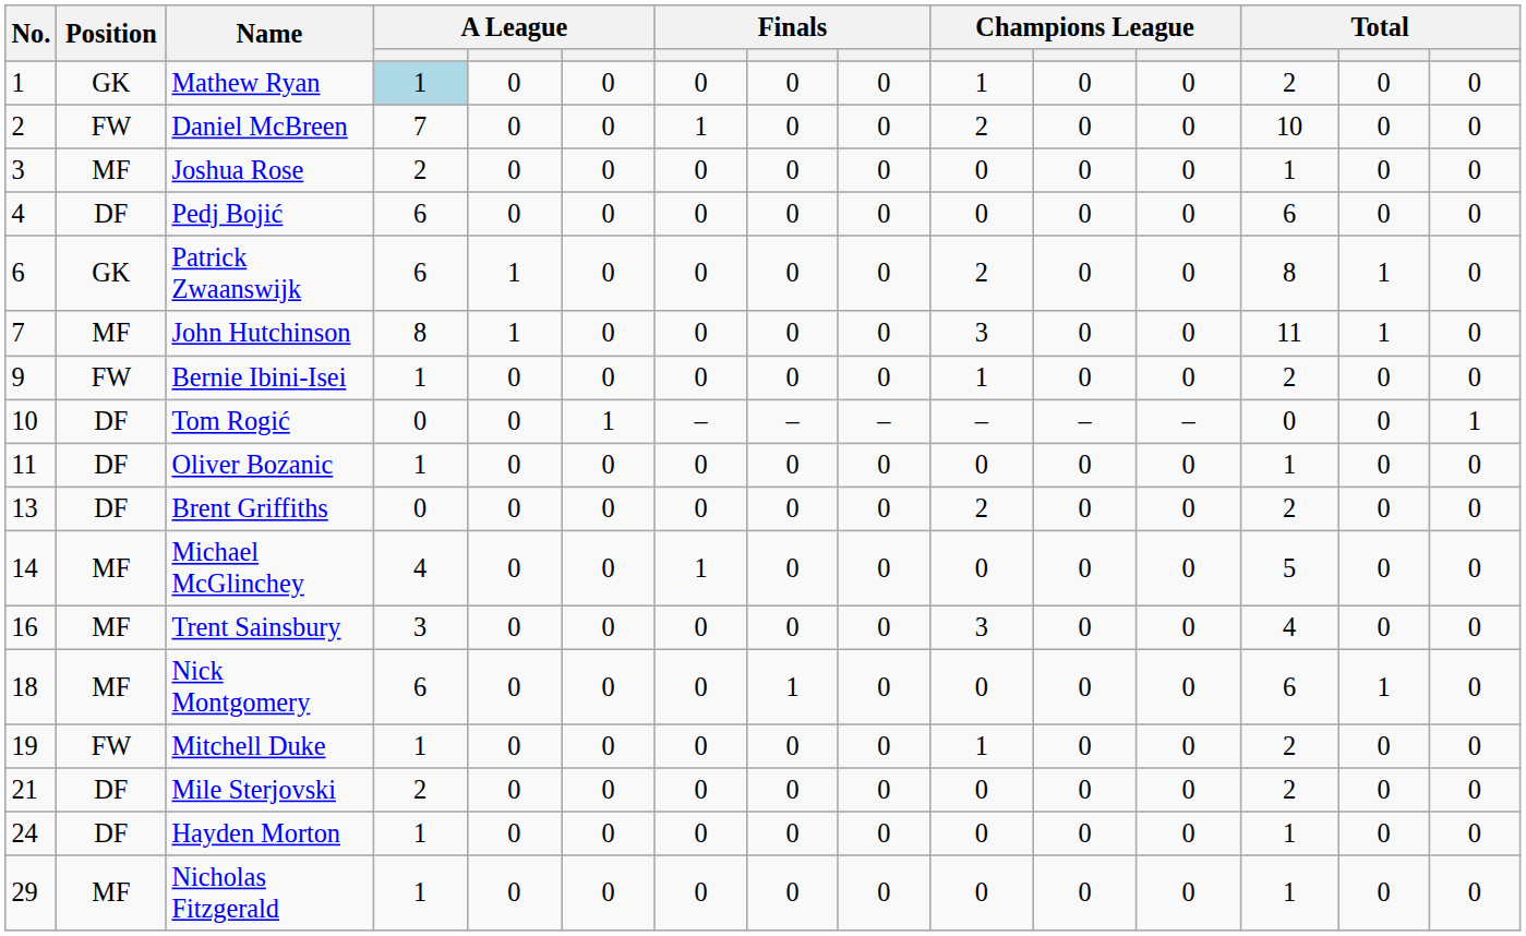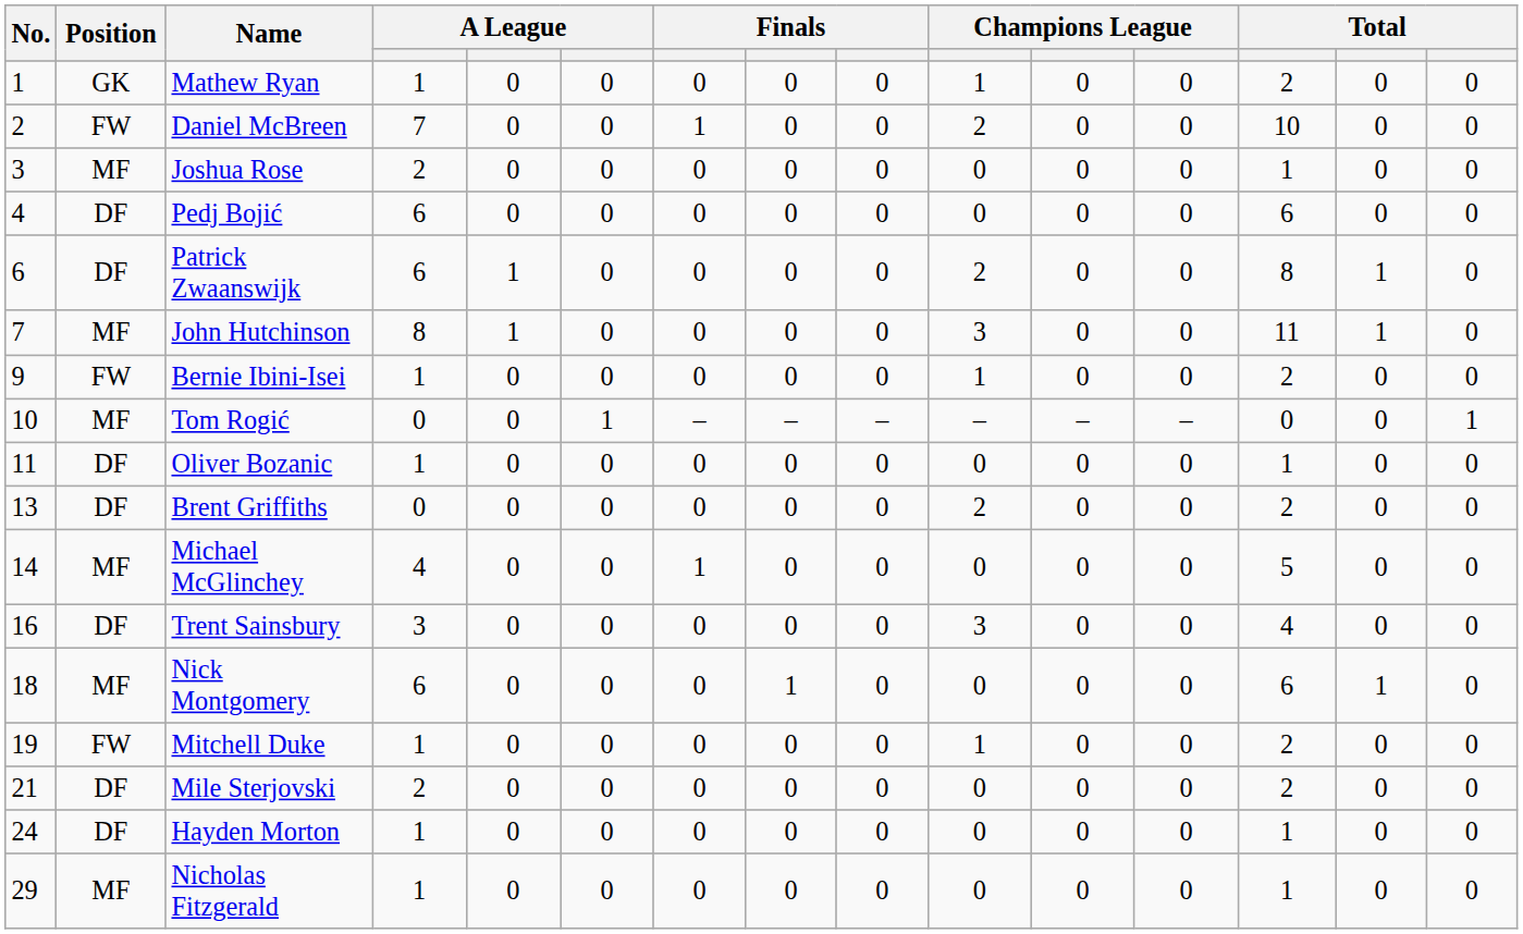 <table class="wikitable" style="text-align:center; font-size:95%">
 <tr>
 <th rowspan="2" width=20>No.</th>
 <th rowspan="2" width=60>Position</th>
 <th rowspan="2" width=160>Name</th>
 <th colspan="3">A League</th>
 <th colspan="3">Finals</th>
 <th colspan="3">Champions League</th>
 <th colspan="3">Total</th>
 </tr>
 <tr>
 <th width=100></th>
 <th width=100></th>
 <th width=100></th>
 <th width=100></th>
 <th width=100></th>
 <th width=100></th>
 <th width=100></th>
 <th width=100></th>
 <th width=100></th>
 <th width=100></th>
 <th width=100></th>
 <th width=100></th>
 </tr>
 <tr>
 <td align=left>1</td>
 <td>GK</td>
 <td align=left> <a href='#'>Mathew Ryan</a></td>
-<td style="background: lightblue;">1</td>
+<td>1</td>
 <td>0</td>
 <td>0</td>
 <td>0</td>
 <td>0</td>
 <td>0</td>
 <td>1</td>
 <td>0</td>
 <td>0</td>
 <td>2</td>
 <td>0</td>
 <td>0</td>
 </tr>
 <tr>
 <td align=left>2</td>
 <td>FW</td>
 <td align=left> <a href='#'>Daniel McBreen</a></td>
 <td>7</td>
 <td>0</td>
 <td>0</td>
 <td>1</td>
 <td>0</td>
 <td>0</td>
 <td>2</td>
 <td>0</td>
 <td>0</td>
 <td>10</td>
 <td>0</td>
 <td>0</td>
 </tr>
 <tr>
 <td align=left>3</td>
 <td>MF</td>
 <td align=left> <a href='#'>Joshua Rose</a></td>
 <td>2</td>
 <td>0</td>
 <td>0</td>
 <td>0</td>
 <td>0</td>
 <td>0</td>
 <td>0</td>
 <td>0</td>
 <td>0</td>
 <td>1</td>
 <td>0</td>
 <td>0</td>
 </tr>
 <tr>
 <td align=left>4</td>
 <td>DF</td>
 <td align=left> <a href='#'>Pedj Bojić</a></td>
 <td>6</td>
 <td>0</td>
 <td>0</td>
 <td>0</td>
 <td>0</td>
 <td>0</td>
 <td>0</td>
 <td>0</td>
 <td>0</td>
 <td>6</td>
 <td>0</td>
 <td>0</td>
 </tr>
 <tr>
 <td align=left>6</td>
-<td>GK</td>
+<td>DF</td>
 <td align=left> <a href='#'>Patrick Zwaanswijk</a></td>
 <td>6</td>
 <td>1</td>
 <td>0</td>
 <td>0</td>
 <td>0</td>
 <td>0</td>
 <td>2</td>
 <td>0</td>
 <td>0</td>
 <td>8</td>
 <td>1</td>
 <td>0</td>
 </tr>
 <tr>
 <td align=left>7</td>
 <td>MF</td>
 <td align=left> <a href='#'>John Hutchinson</a></td>
 <td>8</td>
 <td>1</td>
 <td>0</td>
 <td>0</td>
 <td>0</td>
 <td>0</td>
 <td>3</td>
 <td>0</td>
 <td>0</td>
 <td>11</td>
 <td>1</td>
 <td>0</td>
 </tr>
 <tr>
 <td align=left>9</td>
 <td>FW</td>
 <td align=left> <a href='#'>Bernie Ibini-Isei</a></td>
 <td>1</td>
 <td>0</td>
 <td>0</td>
 <td>0</td>
 <td>0</td>
 <td>0</td>
 <td>1</td>
 <td>0</td>
 <td>0</td>
 <td>2</td>
 <td>0</td>
 <td>0</td>
 </tr>
 <tr>
 <td align=left>10</td>
-<td>DF</td>
+<td>MF</td>
 <td align=left> <a href='#'>Tom Rogić</a></td>
 <td>0</td>
 <td>0</td>
 <td>1</td>
 <td>–</td>
 <td>–</td>
 <td>–</td>
 <td>–</td>
 <td>–</td>
 <td>–</td>
 <td>0</td>
 <td>0</td>
 <td>1</td>
 </tr>
 <tr>
 <td align=left>11</td>
 <td>DF</td>
 <td align=left> <a href='#'>Oliver Bozanic</a></td>
 <td>1</td>
 <td>0</td>
 <td>0</td>
 <td>0</td>
 <td>0</td>
 <td>0</td>
 <td>0</td>
 <td>0</td>
 <td>0</td>
 <td>1</td>
 <td>0</td>
 <td>0</td>
 </tr>
 <tr>
 <td align=left>13</td>
 <td>DF</td>
 <td align=left> <a href='#'>Brent Griffiths</a></td>
 <td>0</td>
 <td>0</td>
 <td>0</td>
 <td>0</td>
 <td>0</td>
 <td>0</td>
 <td>2</td>
 <td>0</td>
 <td>0</td>
 <td>2</td>
 <td>0</td>
 <td>0</td>
 </tr>
 <tr>
 <td align=left>14</td>
 <td>MF</td>
 <td align=left> <a href='#'>Michael McGlinchey</a></td>
 <td>4</td>
 <td>0</td>
 <td>0</td>
 <td>1</td>
 <td>0</td>
 <td>0</td>
 <td>0</td>
 <td>0</td>
 <td>0</td>
 <td>5</td>
 <td>0</td>
 <td>0</td>
 </tr>
 <tr>
 <td align=left>16</td>
-<td>MF</td>
+<td>DF</td>
 <td align=left> <a href='#'>Trent Sainsbury</a></td>
 <td>3</td>
 <td>0</td>
 <td>0</td>
 <td>0</td>
 <td>0</td>
 <td>0</td>
 <td>3</td>
 <td>0</td>
 <td>0</td>
 <td>4</td>
 <td>0</td>
 <td>0</td>
 </tr>
 <tr>
 <td align=left>18</td>
 <td>MF</td>
 <td align=left> <a href='#'>Nick Montgomery</a></td>
 <td>6</td>
 <td>0</td>
 <td>0</td>
 <td>0</td>
 <td>1</td>
 <td>0</td>
 <td>0</td>
 <td>0</td>
 <td>0</td>
 <td>6</td>
 <td>1</td>
 <td>0</td>
 </tr>
 <tr>
 <td align=left>19</td>
 <td>FW</td>
 <td align=left> <a href='#'>Mitchell Duke</a></td>
 <td>1</td>
 <td>0</td>
 <td>0</td>
 <td>0</td>
 <td>0</td>
 <td>0</td>
 <td>1</td>
 <td>0</td>
 <td>0</td>
 <td>2</td>
 <td>0</td>
 <td>0</td>
 </tr>
 <tr>
 <td align=left>21</td>
 <td>DF</td>
 <td align=left> <a href='#'>Mile Sterjovski</a></td>
 <td>2</td>
 <td>0</td>
 <td>0</td>
 <td>0</td>
 <td>0</td>
 <td>0</td>
 <td>0</td>
 <td>0</td>
 <td>0</td>
 <td>2</td>
 <td>0</td>
 <td>0</td>
 </tr>
 <tr>
 <td align=left>24</td>
 <td>DF</td>
 <td align=left> <a href='#'>Hayden Morton</a></td>
 <td>1</td>
 <td>0</td>
 <td>0</td>
 <td>0</td>
 <td>0</td>
 <td>0</td>
 <td>0</td>
 <td>0</td>
 <td>0</td>
 <td>1</td>
 <td>0</td>
 <td>0</td>
 </tr>
 <tr>
 <td align=left>29</td>
 <td>MF</td>
 <td align=left> <a href='#'>Nicholas Fitzgerald</a></td>
 <td>1</td>
 <td>0</td>
 <td>0</td>
 <td>0</td>
 <td>0</td>
 <td>0</td>
 <td>0</td>
 <td>0</td>
 <td>0</td>
 <td>1</td>
 <td>0</td>
 <td>0</td>
 </tr>
 </table>
